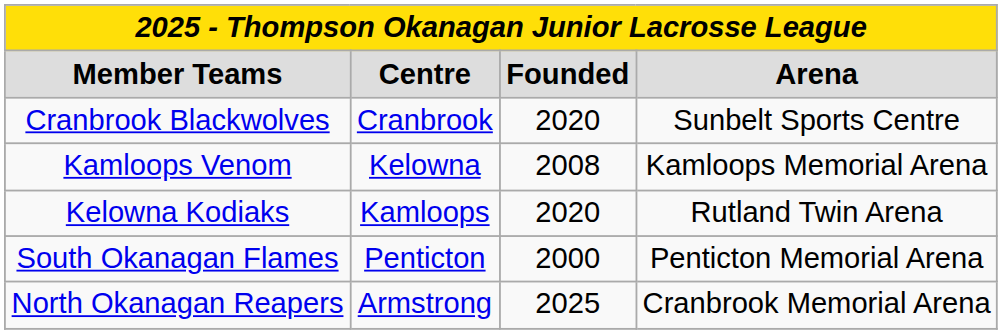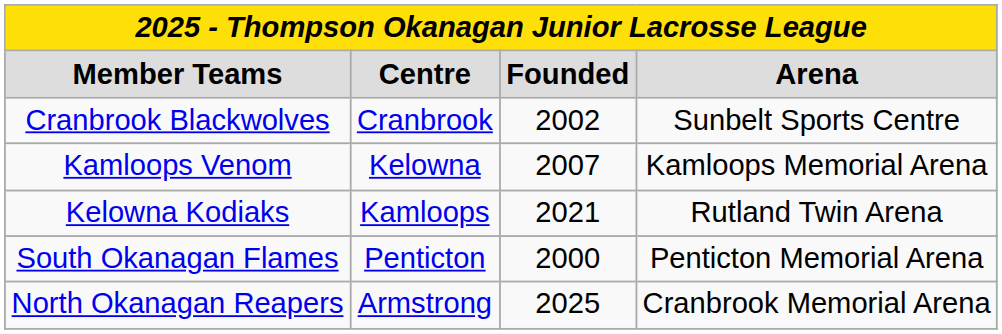 <table class="wikitable">
 <tr align="center" bgcolor="#FFDF08">
 <td colspan="5" style="color:black"><strong><em>2025 - Thompson Okanagan Junior Lacrosse League</em></strong></td>
 </tr>
 <tr align="center" bgcolor="#dddddd">
 <td><strong>Member Teams</strong></td>
 <td><strong>Centre</strong></td>
 <td><strong>Founded</strong></td>
 <td><strong>Arena</strong></td>
 </tr>
 <tr align="center">
 <td><a href='#'>Cranbrook Blackwolves</a></td>
 <td><a href='#'>Cranbrook</a></td>
-<td>2020</td>
+<td>2002</td>
 <td>Sunbelt Sports Centre</td>
 </tr>
 <tr align="center">
 <td><a href='#'>Kamloops Venom</a></td>
 <td><a href='#'>Kelowna</a></td>
-<td>2008</td>
+<td>2007</td>
 <td>Kamloops Memorial Arena</td>
 </tr>
 <tr align="center">
 <td><a href='#'>Kelowna Kodiaks</a></td>
 <td><a href='#'>Kamloops</a></td>
-<td>2020</td>
+<td>2021</td>
 <td>Rutland Twin Arena</td>
 </tr>
 <tr align="center">
 <td><a href='#'>South Okanagan Flames</a></td>
 <td><a href='#'>Penticton</a></td>
 <td>2000</td>
 <td>Penticton Memorial Arena</td>
 </tr>
 <tr align="center">
 <td><a href='#'>North Okanagan Reapers</a></td>
 <td><a href='#'>Armstrong</a></td>
 <td>2025</td>
 <td>Cranbrook Memorial Arena</td>
 </tr>
 </table>
